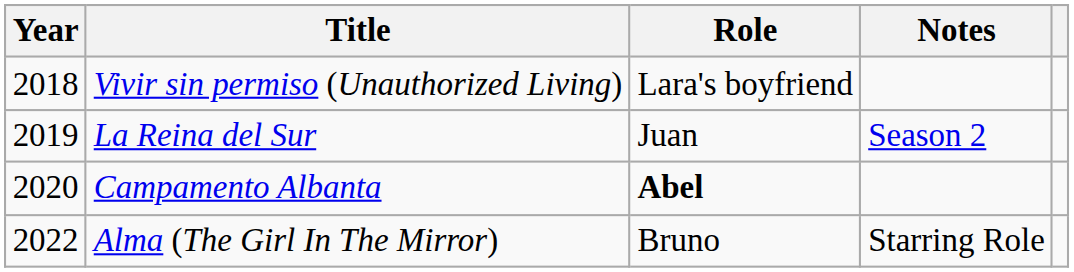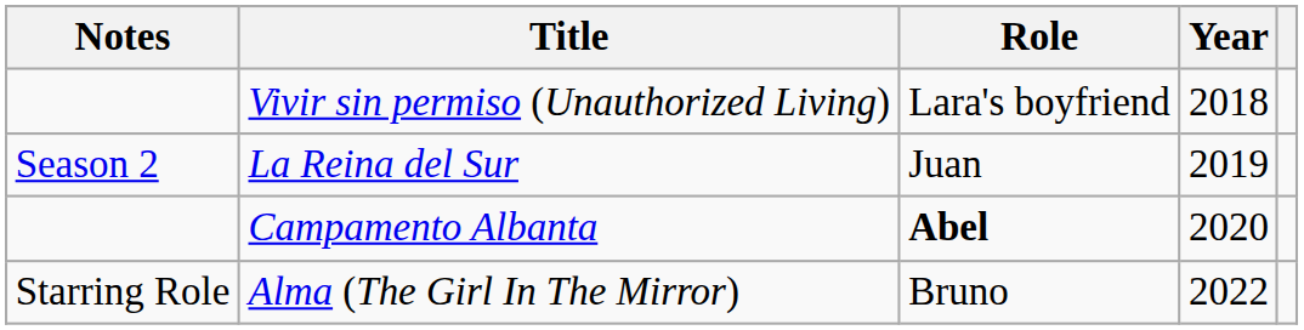 <table class="wikitable sortable">
 <tr>
-<th>Year</th>
+<th class="unsortable">Notes</th>
 <th>Title</th>
 <th>Role</th>
-<th class="unsortable">Notes</th>
+<th>Year</th>
 <th class="unsortable"></th>
 </tr>
 <tr>
-<td align = "center">2018</td>
+<td></td>
 <td><a href='#'><em>Vivir sin permiso</em></a> (<em>Unauthorized Living</em>)</td>
 <td>Lara's boyfriend</td>
-<td></td>
+<td align = "center">2018</td>
 <td align = "center"></td>
 </tr>
 <tr>
-<td align = "center">2019</td>
+<td><a href='#'>Season 2</a></td>
 <td><em><a href='#'>La Reina del Sur</a></em></td>
 <td>Juan</td>
-<td><a href='#'>Season 2</a></td>
+<td align = "center">2019</td>
 <td align = "center"></td>
 </tr>
 <tr>
-<td align = "center">2020</td>
+<td></td>
 <td><em><a href='#'>Campamento Albanta</a></em></td>
 <td><strong>Abel</strong></td>
-<td></td>
+<td align = "center">2020</td>
 <td align = "center"></td>
 </tr>
 <tr>
-<td align = "center">2022</td>
+<td>Starring Role</td>
 <td><em><a href='#'>Alma</a></em> (<em>The Girl In The Mirror</em>)</td>
 <td>Bruno</td>
-<td>Starring Role</td>
+<td align = "center">2022</td>
 <td></td>
 </tr>
 </table>
